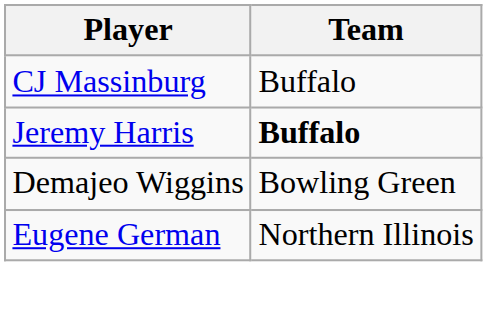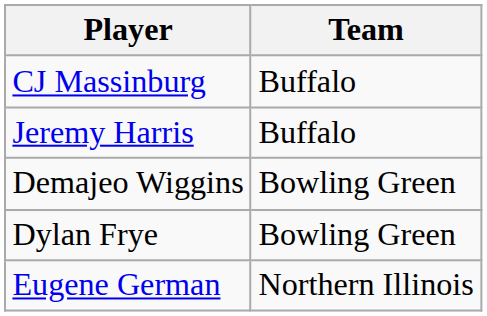 <table class="wikitable">
 <tr>
 <th>Player</th>
 <th>Team</th>
 </tr>
 <tr>
 <td><a href='#'>CJ Massinburg</a></td>
 <td>Buffalo</td>
 </tr>
 <tr>
 <td><a href='#'>Jeremy Harris</a></td>
-<td><strong>Buffalo</strong></td>
+<td>Buffalo</td>
 </tr>
 <tr>
 <td>Demajeo Wiggins</td>
+<td>Bowling Green</td>
+</tr>
+<tr>
+<td>Dylan Frye</td>
 <td>Bowling Green</td>
 </tr>
 <tr>
 <td><a href='#'>Eugene German</a></td>
 <td>Northern Illinois</td>
 </tr>
 </table>
